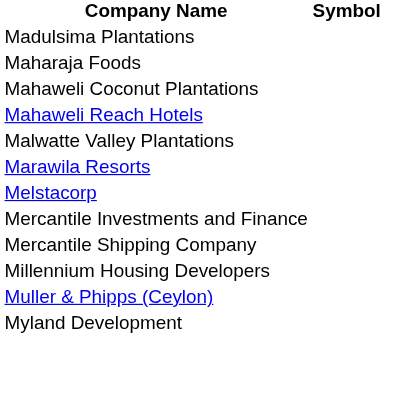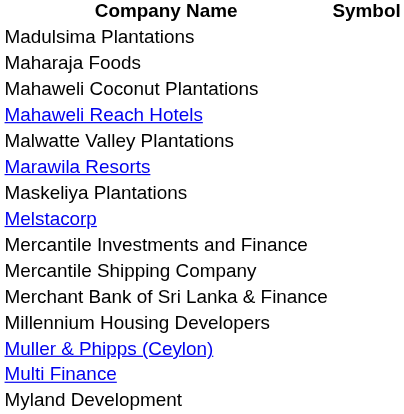 <table style="background:transparent;">
 <tr>
 <th>Company Name</th>
 <th>Symbol</th>
 </tr>
 <tr>
 <td>Madulsima Plantations</td>
 <td></td>
 </tr>
 <tr>
 <td>Maharaja Foods</td>
 <td></td>
 </tr>
 <tr>
 <td>Mahaweli Coconut Plantations</td>
 <td></td>
 </tr>
 <tr>
 <td><a href='#'>Mahaweli Reach Hotels</a></td>
 <td></td>
 </tr>
 <tr>
 <td>Malwatte Valley Plantations</td>
 <td></td>
 </tr>
 <tr>
 <td><a href='#'>Marawila Resorts</a></td>
 <td></td>
 </tr>
 <tr>
+<td>Maskeliya Plantations</td>
+<td></td>
+</tr>
+<tr>
 <td><a href='#'>Melstacorp</a></td>
 <td></td>
 </tr>
 <tr>
 <td>Mercantile Investments and Finance</td>
 <td></td>
 </tr>
 <tr>
 <td>Mercantile Shipping Company</td>
 <td></td>
 </tr>
 <tr>
+<td>Merchant Bank of Sri Lanka & Finance</td>
+<td></td>
+</tr>
+<tr>
 <td>Millennium Housing Developers</td>
 <td></td>
 </tr>
 <tr>
 <td><a href='#'>Muller & Phipps (Ceylon)</a></td>
 <td></td>
 </tr>
 <tr>
+<td><a href='#'>Multi Finance</a></td>
+<td></td>
+</tr>
+<tr>
 <td>Myland Development</td>
 <td></td>
 </tr>
 </table>
